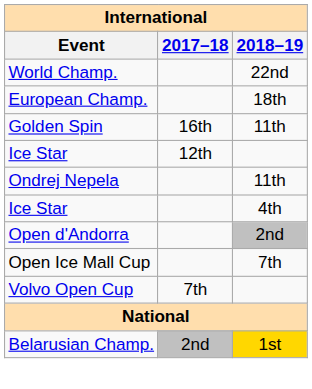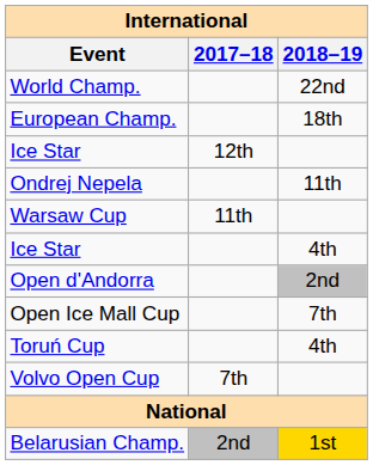 <table class="wikitable" style="text-align:center">
 <tr>
 <th style="background-color: #ffdead; " colspan=3 align=center>International</th>
 </tr>
 <tr>
 <th>Event</th>
 <th><a href='#'>2017–18</a></th>
 <th><a href='#'>2018–19</a></th>
 </tr>
 <tr>
 <td align=left><a href='#'>World Champ.</a></td>
 <td></td>
 <td>22nd</td>
 </tr>
 <tr>
 <td align=left><a href='#'>European Champ.</a></td>
 <td></td>
 <td>18th</td>
 </tr>
 <tr>
-<td align=left> <a href='#'>Golden Spin</a></td>
-<td>16th</td>
-<td>11th</td>
-</tr>
-<tr>
 <td align=left> <a href='#'>Ice Star</a></td>
 <td>12th</td>
 <td></td>
 </tr>
 <tr>
 <td align=left> <a href='#'>Ondrej Nepela</a></td>
 <td></td>
 <td>11th</td>
+</tr>
+<tr>
+<td align=left> <a href='#'>Warsaw Cup</a></td>
+<td>11th</td>
+<td></td>
 </tr>
 <tr>
 <td align=left><a href='#'>Ice Star</a></td>
 <td></td>
 <td>4th</td>
 </tr>
 <tr>
 <td align=left><a href='#'>Open d'Andorra</a></td>
 <td></td>
 <td bgcolor=silver>2nd</td>
 </tr>
 <tr>
 <td align=left>Open Ice Mall Cup</td>
 <td></td>
 <td>7th</td>
 </tr>
 <tr>
+<td align=left><a href='#'>Toruń Cup</a></td>
+<td></td>
+<td>4th</td>
+</tr>
+<tr>
 <td align=left><a href='#'>Volvo Open Cup</a></td>
 <td>7th</td>
 <td></td>
 </tr>
 <tr>
 <th style="background-color: #ffdead; " colspan=3 align=center>National</th>
 </tr>
 <tr>
 <td align=left><a href='#'>Belarusian Champ.</a></td>
 <td bgcolor=silver>2nd</td>
 <td bgcolor=gold>1st</td>
 </tr>
 </table>
